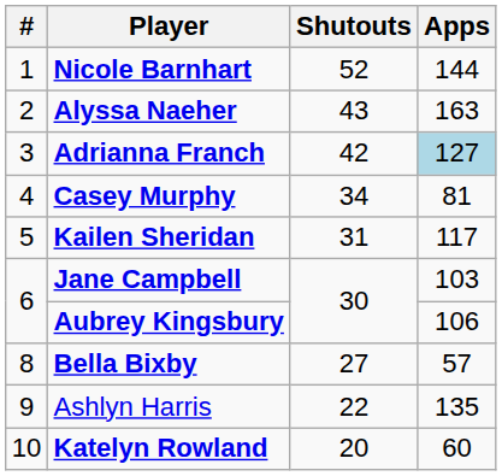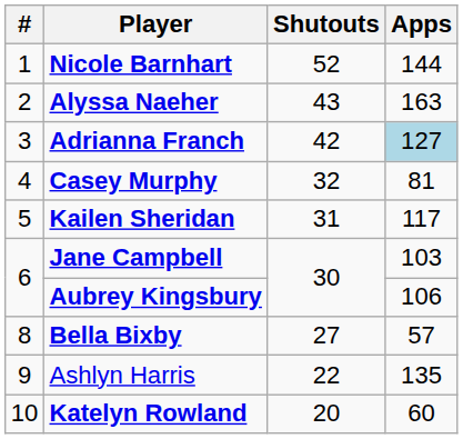 <table class="wikitable" style="text-align: center">
 <tr>
 <th>#</th>
 <th>Player</th>
 <th>Shutouts</th>
 <th>Apps</th>
 </tr>
 <tr>
 <td>1</td>
 <td style="text-align:left;"> <strong><a href='#'>Nicole Barnhart</a></strong></td>
 <td>52</td>
 <td>144</td>
 </tr>
 <tr>
 <td>2</td>
 <td style="text-align:left;"> <strong><a href='#'>Alyssa Naeher</a></strong></td>
 <td>43</td>
 <td>163</td>
 </tr>
 <tr>
 <td>3</td>
 <td style="text-align:left;"> <strong><a href='#'>Adrianna Franch</a></strong></td>
 <td>42</td>
 <td style="background: lightblue;">127</td>
 </tr>
 <tr>
 <td>4</td>
 <td style="text-align:left;"> <strong><a href='#'>Casey Murphy</a></strong></td>
-<td>34</td>
+<td>32</td>
 <td>81</td>
 </tr>
 <tr>
 <td>5</td>
 <td style="text-align:left;"><strong> <a href='#'>Kailen Sheridan</a></strong></td>
 <td>31</td>
 <td>117</td>
 </tr>
 <tr>
 <td rowspan="2">6</td>
 <td style="text-align:left;"> <strong><a href='#'>Jane Campbell</a></strong></td>
 <td rowspan="2">30</td>
 <td>103</td>
 </tr>
 <tr>
 <td style="text-align:left;"> <strong><a href='#'>Aubrey Kingsbury</a></strong></td>
 <td>106</td>
 </tr>
 <tr>
 <td>8</td>
 <td style="text-align:left;"><strong> <a href='#'>Bella Bixby</a></strong></td>
 <td>27</td>
 <td>57</td>
 </tr>
 <tr>
 <td>9</td>
 <td style="text-align:left;"> <a href='#'>Ashlyn Harris</a></td>
 <td>22</td>
 <td>135</td>
 </tr>
 <tr>
 <td>10</td>
 <td style="text-align:left;"> <strong><a href='#'>Katelyn Rowland</a></strong></td>
 <td>20</td>
 <td>60</td>
 </tr>
 </table>
